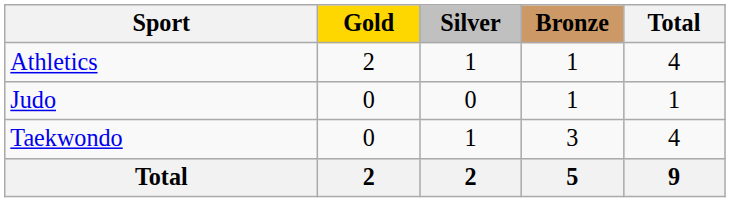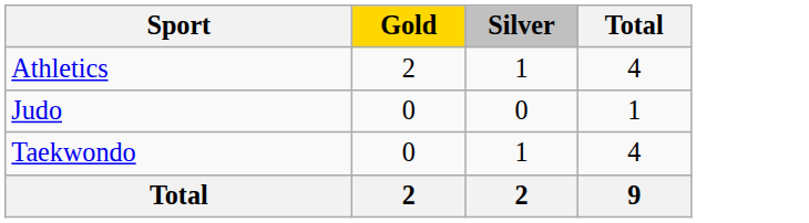 <table class="wikitable" style="text-align:center;">
 <tr>
 <th width=200>Sport</th>
 <td bgcolor=gold width=60><strong>Gold</strong></td>
 <td bgcolor=silver width=60><strong>Silver</strong></td>
-<td bgcolor=#cc9966 width=60><strong>Bronze</strong></td>
 <th width=60>Total</th>
 </tr>
 <tr>
 <td align=left><a href='#'>Athletics</a></td>
 <td>2</td>
-<td>1</td>
 <td>1</td>
 <td>4</td>
 </tr>
 <tr>
 <td align=left><a href='#'>Judo</a></td>
 <td>0</td>
 <td>0</td>
 <td>1</td>
-<td>1</td>
 </tr>
 <tr>
 <td align=left><a href='#'>Taekwondo</a></td>
 <td>0</td>
 <td>1</td>
-<td>3</td>
 <td>4</td>
 </tr>
 <tr>
 <th>Total</th>
 <th>2</th>
 <th>2</th>
-<th>5</th>
 <th>9</th>
 </tr>
 </table>
